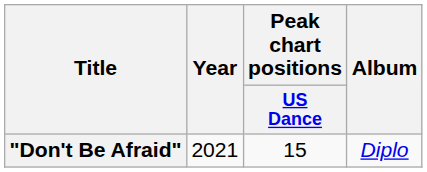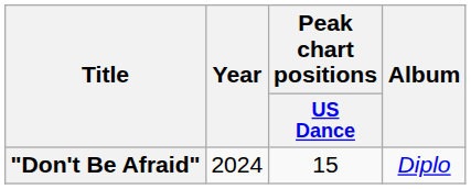 <table class="wikitable plainrowheaders" style="text-align:center;">
 <tr>
 <th scope="col" rowspan="2">Title</th>
 <th scope="col" rowspan="2">Year</th>
 <th scope="col" colspan="1">Peak chart positions</th>
 <th scope="col" rowspan="2">Album</th>
 </tr>
 <tr>
 <th scope="col" style="width:3em;font-size:85%;"><a href='#'>US<br>Dance</a><br></th>
 </tr>
 <tr>
 <th scope="row">"Don't Be Afraid"<br></th>
-<td>2021</td>
+<td>2024</td>
 <td>15</td>
 <td><em><a href='#'>Diplo</a></em></td>
 </tr>
 </table>
